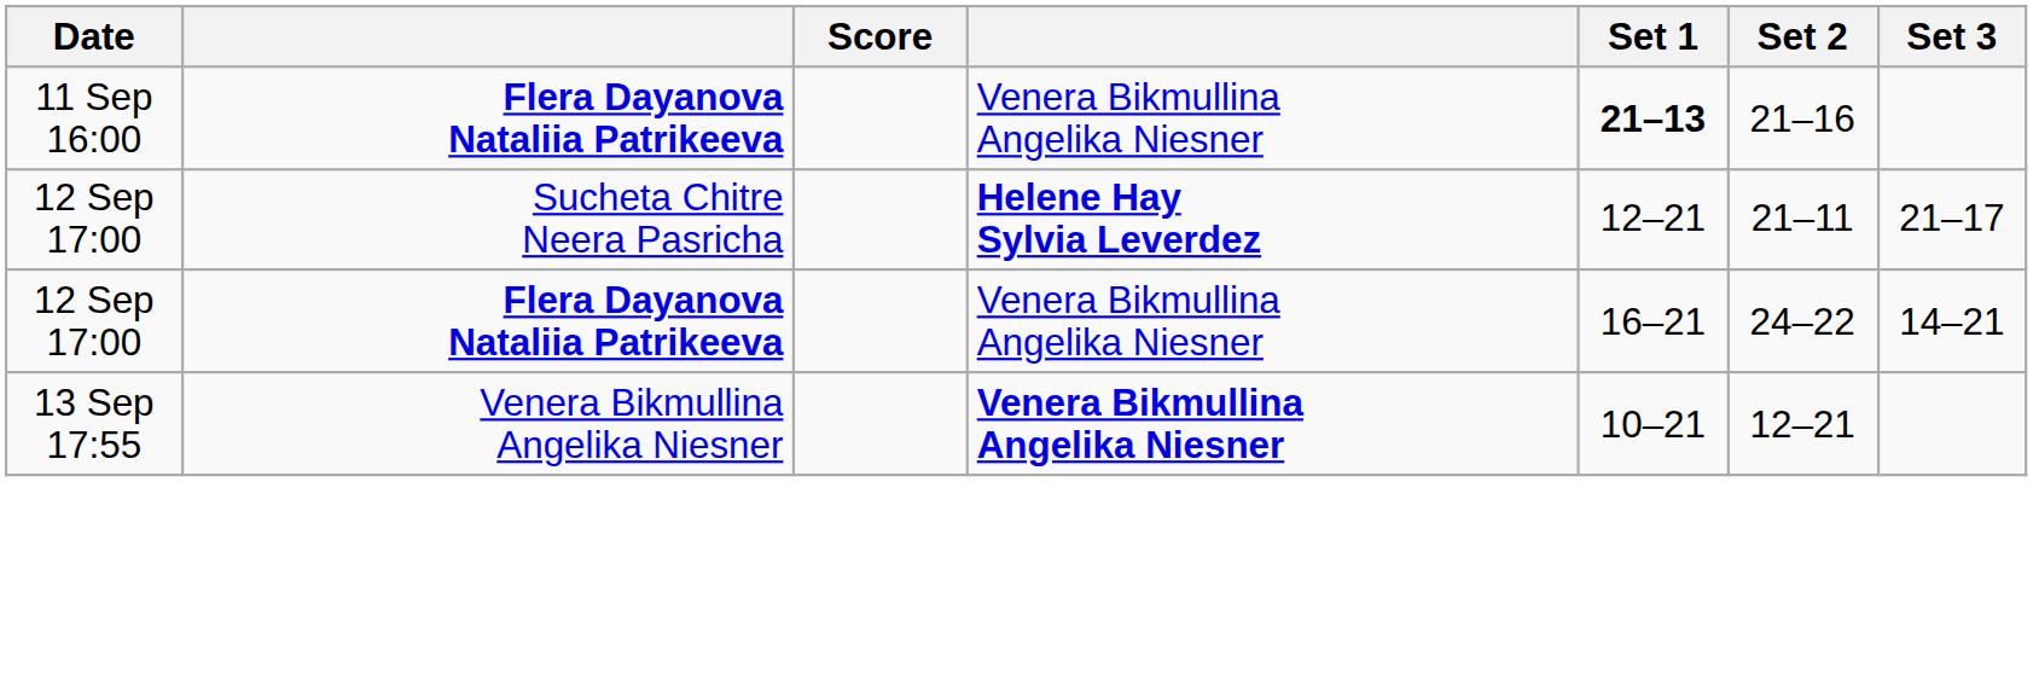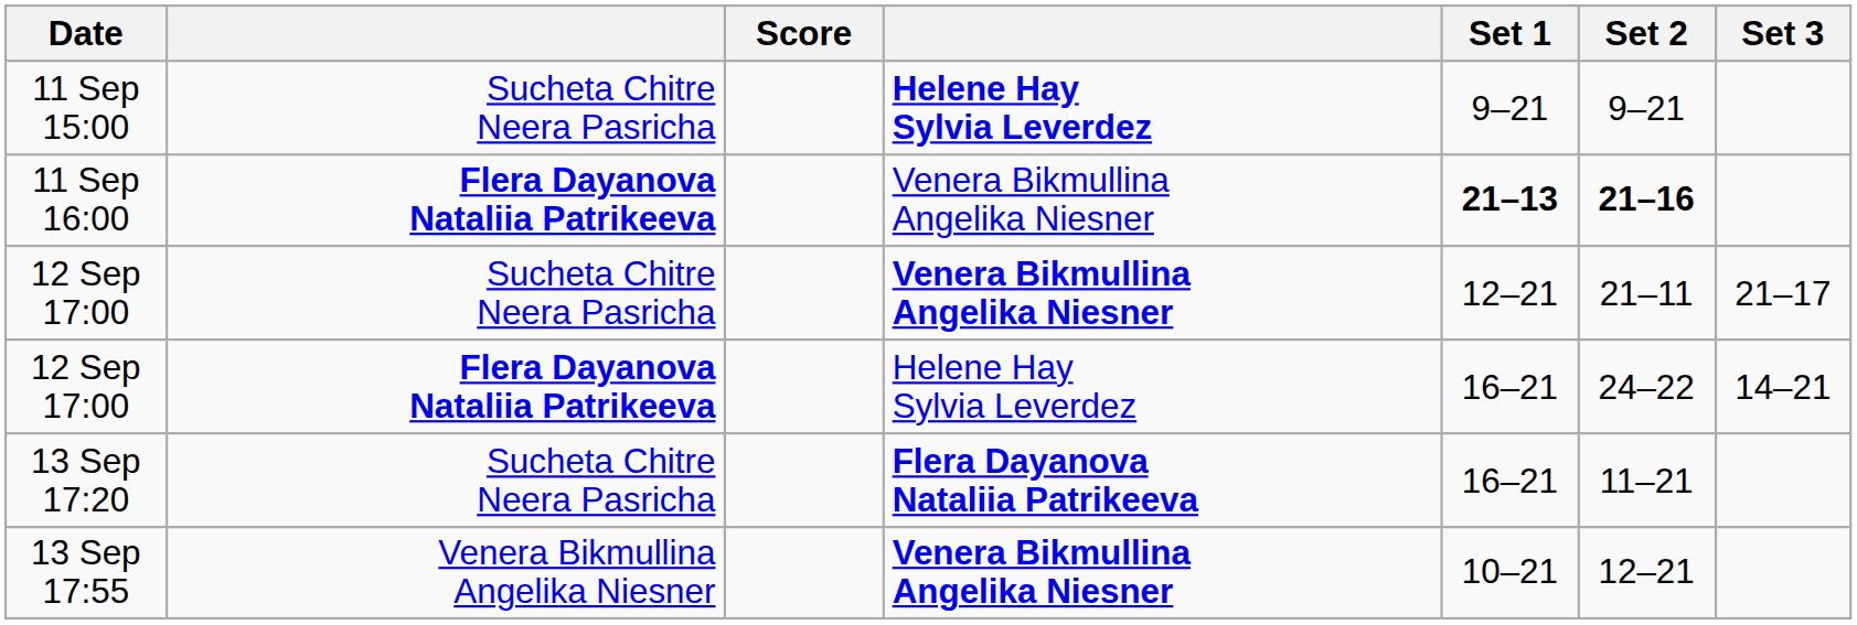 <table class="wikitable" style="text-align: center; font-size:90%">
 <tr>
 <th width="60">Date</th>
 <th align="right" width="225"></th>
 <th width="60">Score</th>
 <th align="left" width="225"></th>
 <th width="50">Set 1</th>
 <th width="50">Set 2</th>
 <th width="50">Set 3</th>
 </tr>
 <tr>
+<td>11 Sep<br>15:00</td>
+<td align="right"><a href='#'>Sucheta Chitre</a> <br><a href='#'>Neera Pasricha</a> </td>
+<td align="center"></td>
+<td align="left"><strong> <a href='#'>Helene Hay</a><br> <a href='#'>Sylvia Leverdez</a></strong></td>
+<td>9–21</td>
+<td>9–21</td>
+<td></td>
+</tr>
+<tr>
 <td>11 Sep<br>16:00</td>
 <td align="right"><strong><a href='#'>Flera Dayanova</a> <br><a href='#'>Nataliia Patrikeeva</a> </strong></td>
 <td align="center"></td>
 <td align="left"> <a href='#'>Venera Bikmullina</a><br> <a href='#'>Angelika Niesner</a></td>
 <td><strong>21–13</strong></td>
-<td>21–16</td>
+<td><strong>21–16</strong></td>
 <td></td>
 </tr>
 <tr>
 <td>12 Sep<br>17:00</td>
 <td align="right"><a href='#'>Sucheta Chitre</a> <br><a href='#'>Neera Pasricha</a> </td>
 <td align="center"></td>
-<td align="left"><strong> <a href='#'>Helene Hay</a><br> <a href='#'>Sylvia Leverdez</a></strong></td>
+<td align="left"><strong> <a href='#'>Venera Bikmullina</a><br> <a href='#'>Angelika Niesner</a></strong></td>
 <td>12–21</td>
 <td>21–11</td>
 <td>21–17</td>
 </tr>
 <tr>
 <td>12 Sep<br>17:00</td>
 <td align="right"><strong><a href='#'>Flera Dayanova</a> <br><a href='#'>Nataliia Patrikeeva</a> </strong></td>
 <td align="center"></td>
-<td align="left"> <a href='#'>Venera Bikmullina</a><br> <a href='#'>Angelika Niesner</a></td>
+<td align="left"> <a href='#'>Helene Hay</a><br> <a href='#'>Sylvia Leverdez</a></td>
 <td>16–21</td>
 <td>24–22</td>
 <td>14–21</td>
+</tr>
+<tr>
+<td>13 Sep<br>17:20</td>
+<td align="right"><a href='#'>Sucheta Chitre</a> <br><a href='#'>Neera Pasricha</a> </td>
+<td align="center"></td>
+<td align="left"><strong> <a href='#'>Flera Dayanova</a><br> <a href='#'>Nataliia Patrikeeva</a></strong></td>
+<td>16–21</td>
+<td>11–21</td>
+<td></td>
 </tr>
 <tr>
 <td>13 Sep<br>17:55</td>
 <td align="right"><a href='#'>Venera Bikmullina</a> <br><a href='#'>Angelika Niesner</a> </td>
 <td align="center"></td>
 <td align="left"><strong> <a href='#'>Venera Bikmullina</a><br> <a href='#'>Angelika Niesner</a></strong></td>
 <td>10–21</td>
 <td>12–21</td>
 <td></td>
 </tr>
 </table>
